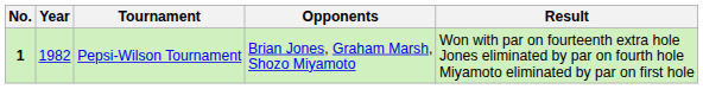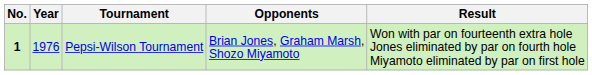 <table class="wikitable" style="font-size:95%;">
 <tr>
 <th>No.</th>
 <th>Year</th>
 <th>Tournament</th>
 <th>Opponents</th>
 <th>Result</th>
 </tr>
 <tr style="background:#D0F0C0;">
 <td align=center><strong>1</strong></td>
-<td><a href='#'>1982</a></td>
+<td><a href='#'>1976</a></td>
 <td><a href='#'>Pepsi-Wilson Tournament</a></td>
 <td> <a href='#'>Brian Jones</a>,  <a href='#'>Graham Marsh</a>,<br> <a href='#'>Shozo Miyamoto</a></td>
 <td>Won with par on fourteenth extra hole<br>Jones eliminated by par on fourth hole<br>Miyamoto eliminated by par on first hole</td>
 </tr>
 </table>
